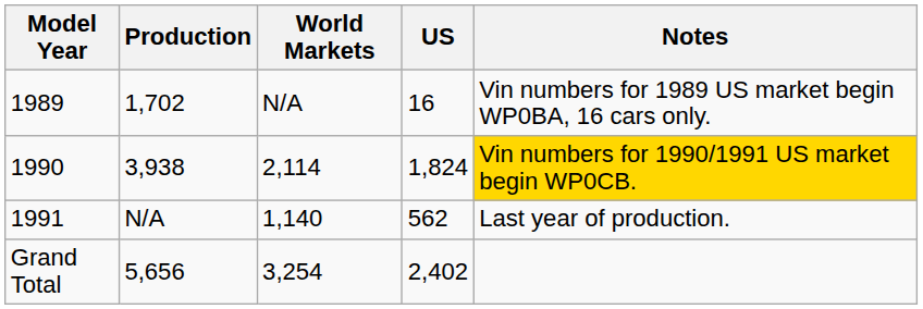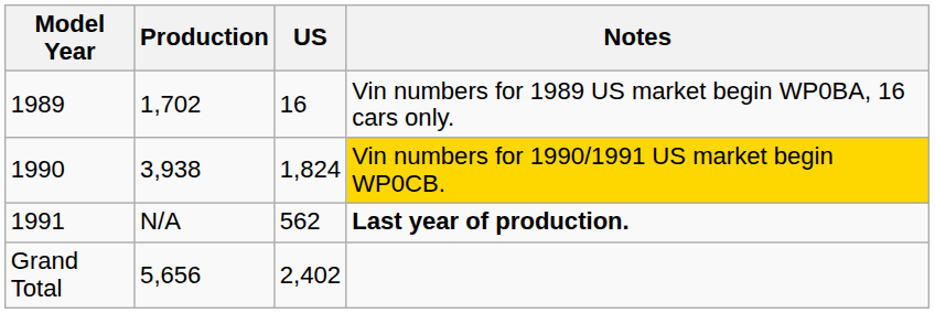 <table class="wikitable">
 <tr>
 <th>Model Year</th>
 <th>Production</th>
-<th>World Markets</th>
 <th>US</th>
 <th>Notes</th>
 </tr>
 <tr>
 <td>1989</td>
 <td>1,702</td>
-<td>N/A</td>
 <td>16</td>
 <td>Vin numbers for 1989 US market begin WP0BA, 16 cars only.</td>
 </tr>
 <tr>
 <td>1990</td>
 <td>3,938</td>
-<td>2,114</td>
 <td>1,824</td>
 <td style="background: gold;">Vin numbers for 1990/1991 US market begin WP0CB.   </td>
 </tr>
 <tr>
 <td>1991</td>
 <td>N/A</td>
-<td>1,140</td>
 <td>562</td>
-<td>Last year of production.   </td>
+<td><strong>Last year of production.   </strong></td>
 </tr>
 <tr>
 <td>Grand Total</td>
 <td>5,656</td>
-<td>3,254</td>
 <td>2,402</td>
 <td> </td>
 </tr>
 </table>
